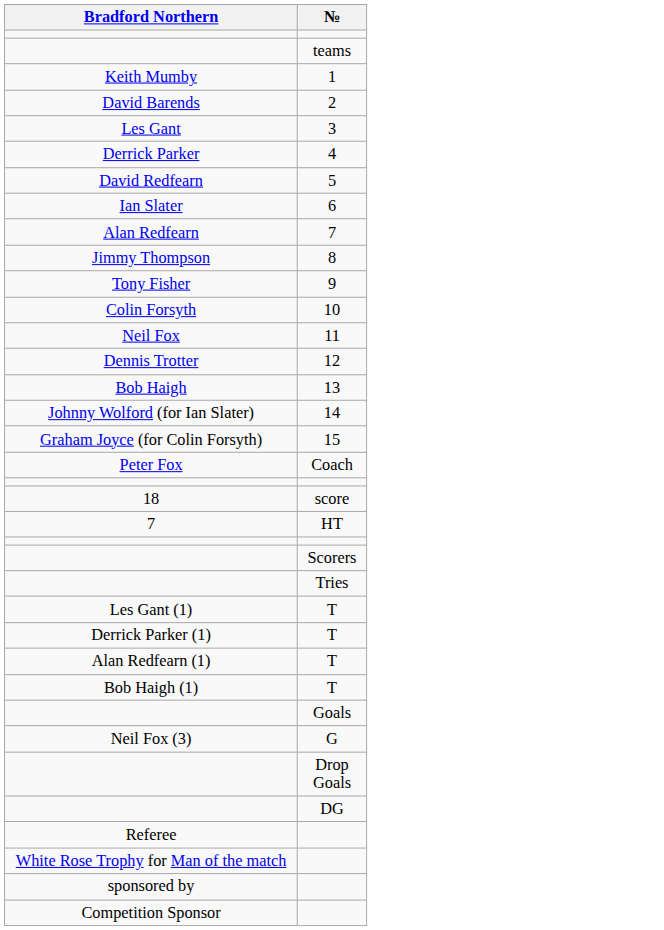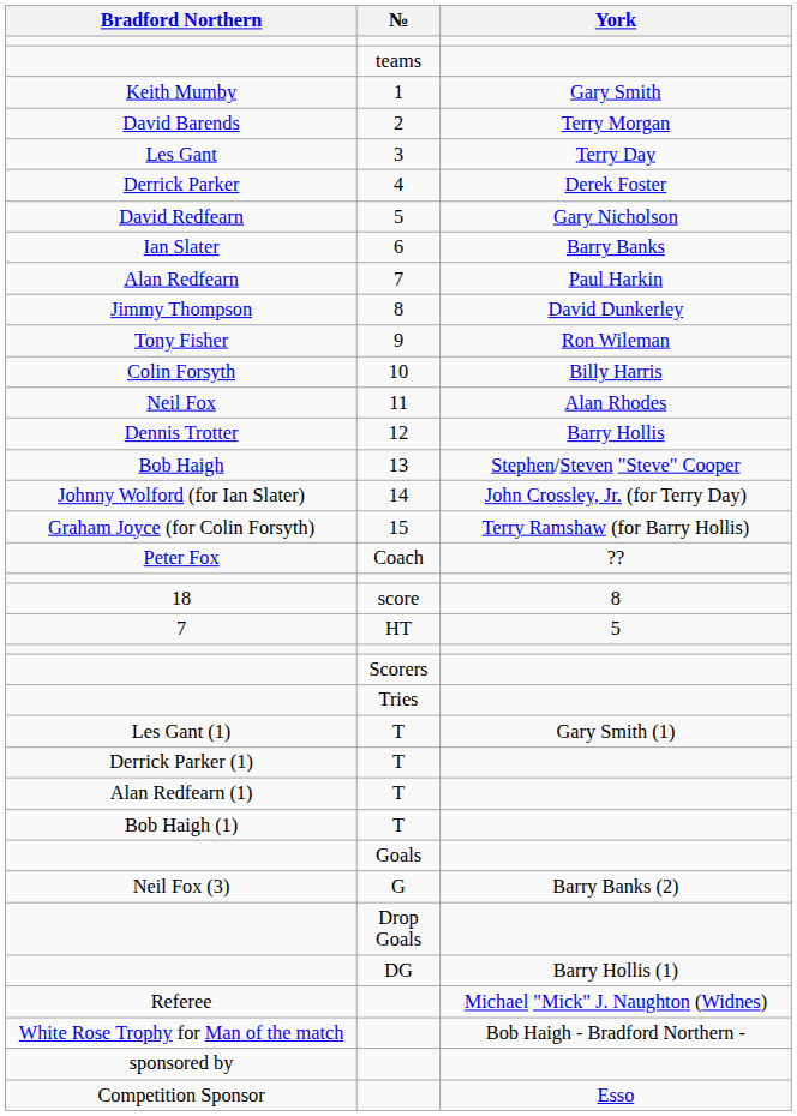 <table class="wikitable" style="text-align:center;">
 <tr>
 <th width=280 abbr=winner><a href='#'>Bradford Northern</a></th>
 <th width=60 abbr="Number">№</th>
+<th width=280 abbr=runner-up><a href='#'>York</a></th>
 </tr>
 <tr>
+<td></td>
 <td></td>
 <td></td>
 </tr>
 <tr>
 <td></td>
 <td>teams</td>
+<td></td>
 </tr>
 <tr>
 <td><a href='#'>Keith Mumby</a></td>
 <td>1</td>
+<td><a href='#'>Gary Smith</a></td>
 </tr>
 <tr>
 <td><a href='#'>David Barends</a></td>
 <td>2</td>
+<td><a href='#'>Terry Morgan</a></td>
 </tr>
 <tr>
 <td><a href='#'>Les Gant</a></td>
 <td>3</td>
+<td><a href='#'>Terry Day</a></td>
 </tr>
 <tr>
 <td><a href='#'>Derrick Parker</a></td>
 <td>4</td>
+<td><a href='#'>Derek Foster</a></td>
 </tr>
 <tr>
 <td><a href='#'>David Redfearn</a></td>
 <td>5</td>
+<td><a href='#'>Gary Nicholson</a></td>
 </tr>
 <tr>
 <td><a href='#'>Ian Slater</a></td>
 <td>6</td>
+<td><a href='#'>Barry Banks</a></td>
 </tr>
 <tr>
 <td><a href='#'>Alan Redfearn</a></td>
 <td>7</td>
+<td><a href='#'>Paul Harkin</a></td>
 </tr>
 <tr>
 <td><a href='#'>Jimmy Thompson</a></td>
 <td>8</td>
+<td><a href='#'>David Dunkerley</a></td>
 </tr>
 <tr>
 <td><a href='#'>Tony Fisher</a></td>
 <td>9</td>
+<td><a href='#'>Ron Wileman</a></td>
 </tr>
 <tr>
 <td><a href='#'>Colin Forsyth</a></td>
 <td>10</td>
+<td><a href='#'>Billy Harris</a></td>
 </tr>
 <tr>
 <td><a href='#'>Neil Fox</a></td>
 <td>11</td>
+<td><a href='#'>Alan Rhodes</a></td>
 </tr>
 <tr>
 <td><a href='#'>Dennis Trotter</a></td>
 <td>12</td>
+<td><a href='#'>Barry Hollis</a></td>
 </tr>
 <tr>
 <td><a href='#'>Bob Haigh</a></td>
 <td>13</td>
+<td><a href='#'>Stephen</a>/<a href='#'>Steven</a> <a href='#'>"Steve" Cooper</a></td>
 </tr>
 <tr>
 <td><a href='#'>Johnny Wolford</a> (for Ian Slater)</td>
 <td>14</td>
+<td><a href='#'>John Crossley, Jr.</a> (for Terry Day)</td>
 </tr>
 <tr>
 <td><a href='#'>Graham Joyce</a> (for Colin Forsyth)</td>
 <td>15</td>
+<td><a href='#'>Terry Ramshaw</a> (for Barry Hollis)</td>
 </tr>
 <tr>
 <td><a href='#'>Peter Fox</a></td>
 <td>Coach</td>
+<td>??</td>
 </tr>
 <tr>
+<td></td>
 <td></td>
 <td></td>
 </tr>
 <tr>
 <td>18</td>
 <td>score</td>
+<td>8</td>
 </tr>
 <tr>
 <td>7</td>
 <td>HT</td>
+<td>5</td>
 </tr>
 <tr>
+<td></td>
 <td></td>
 <td></td>
 </tr>
 <tr>
 <td></td>
 <td>Scorers</td>
+<td></td>
 </tr>
 <tr>
 <td></td>
 <td>Tries</td>
+<td></td>
 </tr>
 <tr>
 <td>Les Gant (1)</td>
 <td>T</td>
+<td>Gary Smith (1)</td>
 </tr>
 <tr>
 <td>Derrick Parker (1)</td>
 <td>T</td>
+<td></td>
 </tr>
 <tr>
 <td>Alan Redfearn (1)</td>
 <td>T</td>
+<td></td>
 </tr>
 <tr>
 <td>Bob Haigh (1)</td>
 <td>T</td>
+<td></td>
 </tr>
 <tr>
 <td></td>
 <td>Goals</td>
+<td></td>
 </tr>
 <tr>
 <td>Neil Fox (3)</td>
 <td>G</td>
+<td>Barry Banks (2)</td>
 </tr>
 <tr>
 <td></td>
 <td>Drop Goals</td>
+<td></td>
 </tr>
 <tr>
 <td></td>
 <td>DG</td>
+<td>Barry Hollis (1)</td>
 </tr>
 <tr>
 <td>Referee</td>
 <td></td>
+<td><a href='#'>Michael</a> <a href='#'>"Mick" J. Naughton</a> (<a href='#'>Widnes</a>)</td>
 </tr>
 <tr>
 <td><a href='#'>White Rose Trophy</a> for <a href='#'>Man of the match</a></td>
 <td></td>
+<td>Bob Haigh - Bradford Northern - </td>
 </tr>
 <tr>
 <td>sponsored by</td>
+<td></td>
 <td></td>
 </tr>
 <tr>
 <td>Competition Sponsor</td>
 <td></td>
+<td><a href='#'>Esso</a></td>
 </tr>
 </table>
